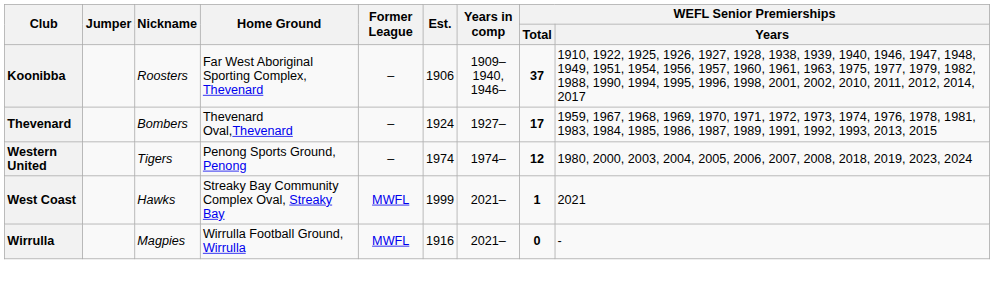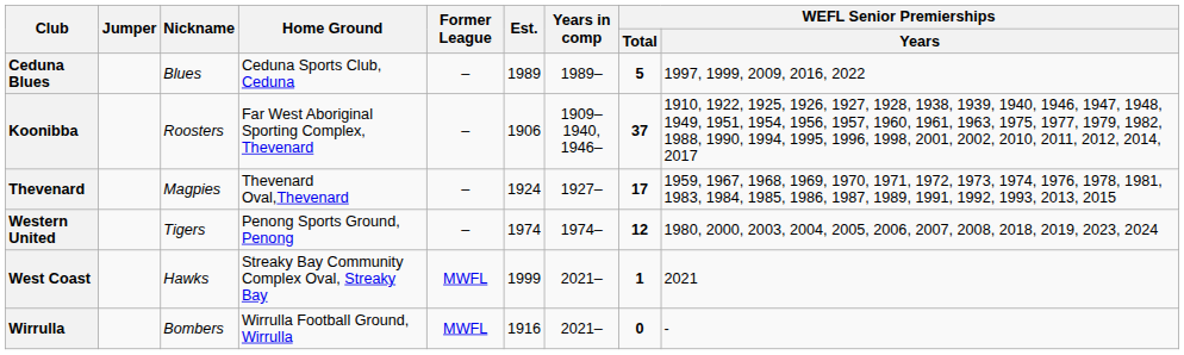 <table class="wikitable sortable">
 <tr>
 <th rowspan="2">Club</th>
 <th rowspan="2">Jumper</th>
 <th rowspan="2">Nickname</th>
 <th rowspan="2">Home Ground</th>
 <th rowspan="2">Former League</th>
 <th rowspan="2">Est.</th>
 <th rowspan="2">Years in comp</th>
 <th colspan="2">WEFL Senior Premierships</th>
 </tr>
 <tr>
 <th>Total</th>
 <th>Years</th>
 </tr>
 <tr>
+<th style="text-align:left">Ceduna Blues </th>
+<td></td>
+<td><em>Blues</em></td>
+<td>Ceduna Sports Club, <a href='#'>Ceduna</a></td>
+<td align="center">–</td>
+<td align="center">1989</td>
+<td align="center">1989–</td>
+<td align="center"><strong>5</strong></td>
+<td>1997, 1999, 2009, 2016, 2022</td>
+</tr>
+<tr>
 <th style="text-align:left">Koonibba</th>
 <td></td>
 <td><em>Roosters</em></td>
 <td>Far West Aboriginal Sporting Complex, <a href='#'>Thevenard</a></td>
 <td align="center">–</td>
 <td align="center">1906</td>
 <td align="center">1909–1940, 1946–</td>
 <td align="center"><strong>37</strong></td>
 <td>1910, 1922, 1925, 1926, 1927, 1928, 1938, 1939, 1940, 1946, 1947, 1948, 1949, 1951, 1954, 1956, 1957, 1960, 1961, 1963, 1975, 1977, 1979, 1982, 1988, 1990, 1994, 1995, 1996, 1998, 2001, 2002, 2010, 2011, 2012, 2014, 2017</td>
 </tr>
 <tr>
 <th style="text-align:left">Thevenard</th>
 <td></td>
-<td><em>Bombers</em></td>
+<td><em>Magpies</em></td>
 <td>Thevenard Oval,<a href='#'>Thevenard</a></td>
 <td align="center">–</td>
 <td align="center">1924</td>
 <td align="center">1927–</td>
 <td align="center"><strong>17</strong></td>
 <td>1959, 1967, 1968, 1969, 1970, 1971, 1972, 1973, 1974, 1976, 1978, 1981, 1983, 1984, 1985, 1986, 1987, 1989, 1991, 1992, 1993, 2013, 2015</td>
 </tr>
 <tr>
 <th style="text-align:left">Western United</th>
 <td></td>
 <td><em>Tigers</em></td>
 <td>Penong Sports Ground, <a href='#'>Penong</a></td>
 <td align="center">–</td>
 <td align="center">1974</td>
 <td align="center">1974–</td>
 <td align="center"><strong>12</strong></td>
 <td>1980, 2000, 2003, 2004, 2005, 2006, 2007, 2008, 2018, 2019, 2023, 2024</td>
 </tr>
 <tr>
 <th style="text-align:left">West Coast</th>
 <td></td>
 <td><em>Hawks</em></td>
 <td>Streaky Bay Community Complex Oval, <a href='#'>Streaky Bay</a></td>
 <td align="center"><a href='#'>MWFL</a></td>
 <td align="center">1999</td>
 <td align="center">2021–</td>
 <td align="center"><strong>1</strong></td>
 <td>2021</td>
 </tr>
 <tr>
 <th style="text-align:left">Wirrulla</th>
 <td></td>
-<td><em>Magpies</em></td>
+<td><em>Bombers</em></td>
 <td>Wirrulla Football Ground, <a href='#'>Wirrulla</a></td>
 <td align="center"><a href='#'>MWFL</a></td>
 <td align="center">1916</td>
 <td align="center">2021–</td>
 <td align="center"><strong>0</strong></td>
 <td>-</td>
 </tr>
 </table>
